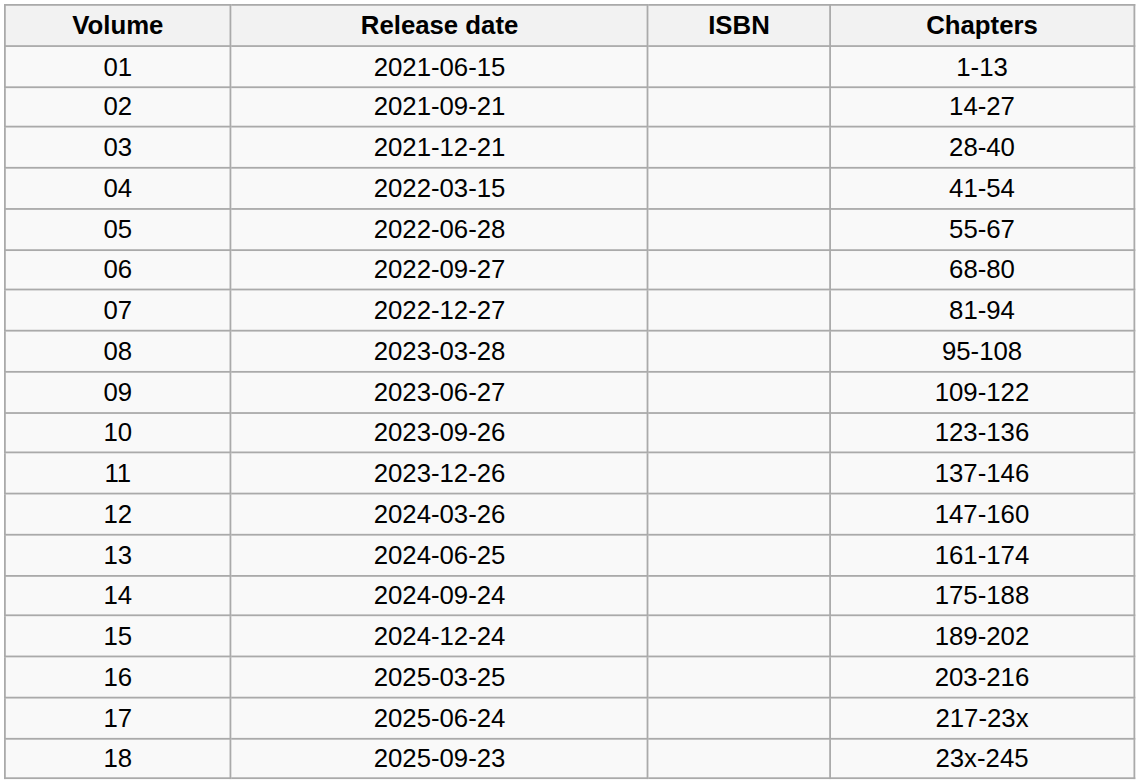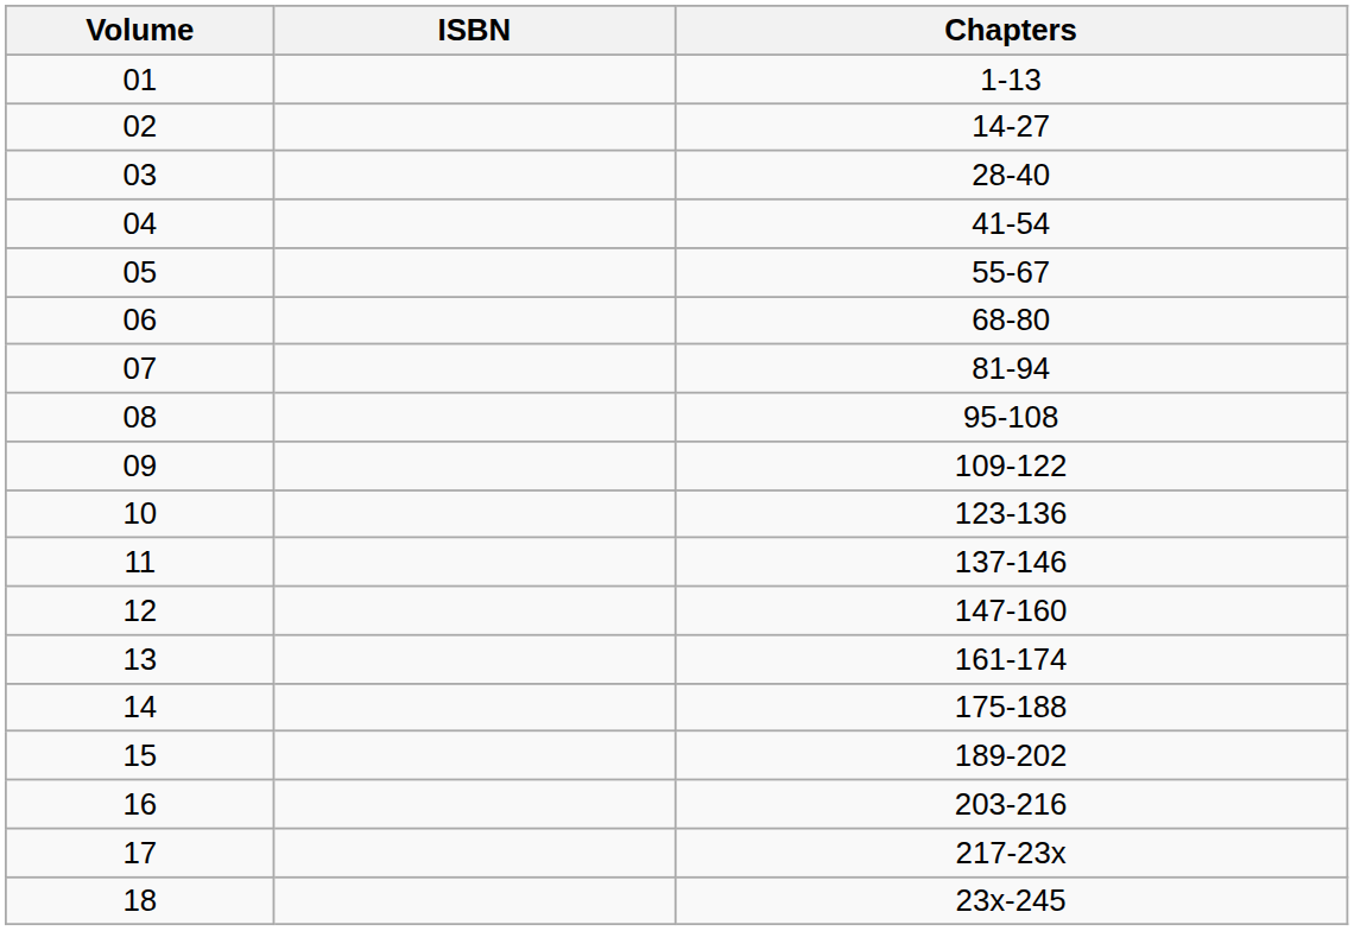 <table class="wikitable" width="50%" style="font-size:90%;">
 <tr>
 <th width="20%">Volume</th>
-<th>Release date</th>
 <th>ISBN</th>
 <th>Chapters</th>
 </tr>
 <tr align="center">
 <td>01</td>
-<td>2021-06-15</td>
 <td></td>
 <td>1-13</td>
 </tr>
 <tr align="center">
 <td>02</td>
-<td>2021-09-21</td>
 <td></td>
 <td>14-27</td>
 </tr>
 <tr align="center">
 <td>03</td>
-<td>2021-12-21</td>
 <td></td>
 <td>28-40</td>
 </tr>
 <tr align="center">
 <td>04</td>
-<td>2022-03-15</td>
 <td></td>
 <td>41-54</td>
 </tr>
 <tr align="center">
 <td>05</td>
-<td>2022-06-28</td>
 <td></td>
 <td>55-67</td>
 </tr>
 <tr align="center">
 <td>06</td>
-<td>2022-09-27</td>
 <td></td>
 <td>68-80</td>
 </tr>
 <tr align="center">
 <td>07</td>
-<td>2022-12-27</td>
 <td></td>
 <td>81-94</td>
 </tr>
 <tr align="center">
 <td>08</td>
-<td>2023-03-28</td>
 <td></td>
 <td>95-108</td>
 </tr>
 <tr align="center">
 <td>09</td>
-<td>2023-06-27</td>
 <td></td>
 <td>109-122</td>
 </tr>
 <tr align="center">
 <td>10</td>
-<td>2023-09-26</td>
 <td></td>
 <td>123-136</td>
 </tr>
 <tr align="center">
 <td>11</td>
-<td>2023-12-26</td>
 <td></td>
 <td>137-146</td>
 </tr>
 <tr align="center">
 <td>12</td>
-<td>2024-03-26</td>
 <td></td>
 <td>147-160</td>
 </tr>
 <tr align="center">
 <td>13</td>
-<td>2024-06-25</td>
 <td></td>
 <td>161-174</td>
 </tr>
 <tr align="center">
 <td>14</td>
-<td>2024-09-24</td>
 <td></td>
 <td>175-188</td>
 </tr>
 <tr align="center">
 <td>15</td>
-<td>2024-12-24</td>
 <td></td>
 <td>189-202</td>
 </tr>
 <tr align="center">
 <td>16</td>
-<td>2025-03-25</td>
 <td></td>
 <td>203-216</td>
 </tr>
 <tr align="center">
 <td>17</td>
-<td>2025-06-24</td>
 <td></td>
 <td>217-23x</td>
 </tr>
 <tr align="center">
 <td>18</td>
-<td>2025-09-23</td>
 <td></td>
 <td>23x-245</td>
 </tr>
 </table>
